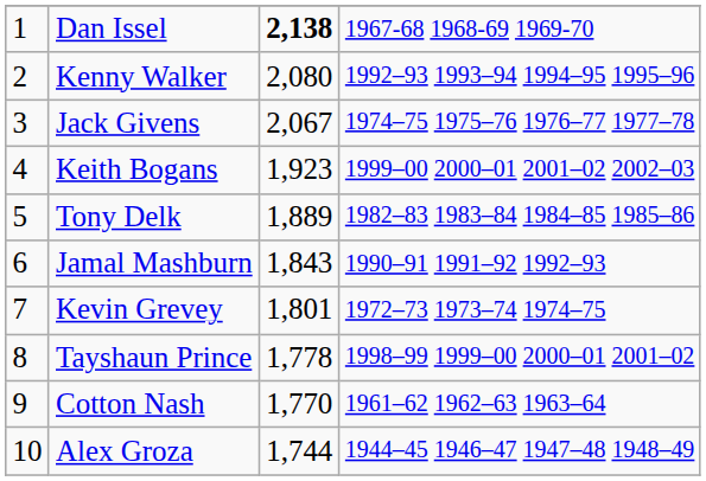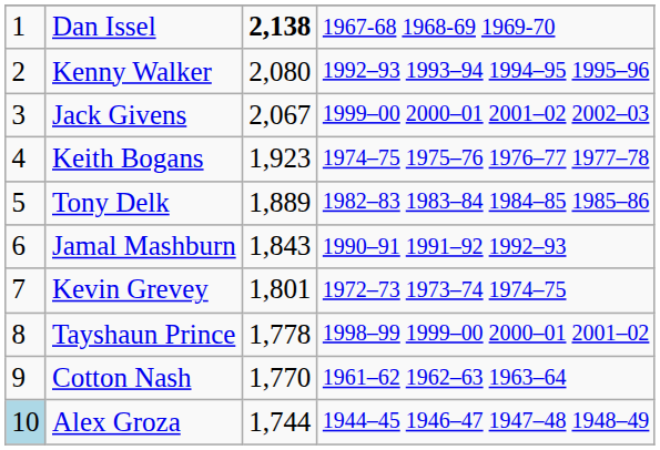 <table class="wikitable">
 <tr>
 </tr>
 <tr>
 <td>1</td>
 <td><a href='#'>Dan Issel</a></td>
 <td><strong>2,138</strong></td>
 <td style="font-size:80%;"><a href='#'>1967-68</a> <a href='#'>1968-69</a> <a href='#'>1969-70</a></td>
 </tr>
 <tr>
 <td>2</td>
 <td><a href='#'>Kenny Walker</a></td>
 <td>2,080</td>
 <td style="font-size:80%;"><a href='#'>1992–93</a> <a href='#'>1993–94</a> <a href='#'>1994–95</a> <a href='#'>1995–96</a></td>
 </tr>
 <tr>
 <td>3</td>
 <td><a href='#'>Jack Givens</a></td>
 <td>2,067</td>
-<td style="font-size:80%;"><a href='#'>1974–75</a> <a href='#'>1975–76</a> <a href='#'>1976–77</a> <a href='#'>1977–78</a></td>
+<td style="font-size:80%;"><a href='#'>1999–00</a> <a href='#'>2000–01</a> <a href='#'>2001–02</a> <a href='#'>2002–03</a></td>
 </tr>
 <tr>
 <td>4</td>
 <td><a href='#'>Keith Bogans</a></td>
 <td>1,923</td>
-<td style="font-size:80%;"><a href='#'>1999–00</a> <a href='#'>2000–01</a> <a href='#'>2001–02</a> <a href='#'>2002–03</a></td>
+<td style="font-size:80%;"><a href='#'>1974–75</a> <a href='#'>1975–76</a> <a href='#'>1976–77</a> <a href='#'>1977–78</a></td>
 </tr>
 <tr>
 <td>5</td>
 <td><a href='#'>Tony Delk</a></td>
 <td>1,889</td>
 <td style="font-size:80%;"><a href='#'>1982–83</a> <a href='#'>1983–84</a> <a href='#'>1984–85</a> <a href='#'>1985–86</a></td>
 </tr>
 <tr>
 <td>6</td>
 <td><a href='#'>Jamal Mashburn</a></td>
 <td>1,843</td>
 <td style="font-size:80%;"><a href='#'>1990–91</a> <a href='#'>1991–92</a> <a href='#'>1992–93</a></td>
 </tr>
 <tr>
 <td>7</td>
 <td><a href='#'>Kevin Grevey</a></td>
 <td>1,801</td>
 <td style="font-size:80%;"><a href='#'>1972–73</a> <a href='#'>1973–74</a> <a href='#'>1974–75</a></td>
 </tr>
 <tr>
 <td>8</td>
 <td><a href='#'>Tayshaun Prince</a></td>
 <td>1,778</td>
 <td style="font-size:80%;"><a href='#'>1998–99</a> <a href='#'>1999–00</a> <a href='#'>2000–01</a> <a href='#'>2001–02</a></td>
 </tr>
 <tr>
 <td>9</td>
 <td><a href='#'>Cotton Nash</a></td>
 <td>1,770</td>
 <td style="font-size:80%;"><a href='#'>1961–62</a> <a href='#'>1962–63</a> <a href='#'>1963–64</a></td>
 </tr>
 <tr>
-<td>10</td>
+<td style="background: lightblue;">10</td>
 <td><a href='#'>Alex Groza</a></td>
 <td>1,744</td>
 <td style="font-size:80%;"><a href='#'>1944–45</a> <a href='#'>1946–47</a> <a href='#'>1947–48</a> <a href='#'>1948–49</a></td>
 </tr>
 </table>
